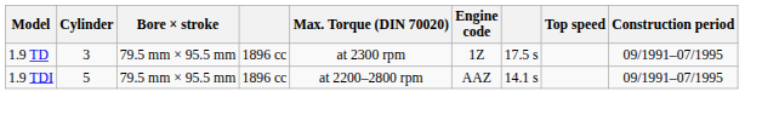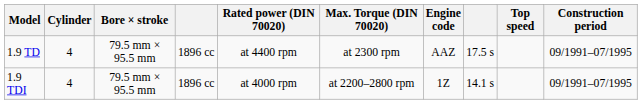 <table class="wikitable" style="text-align: center;">
 <tr>
 <th>Model</th>
 <th>Cylinder</th>
 <th>Bore × stroke</th>
 <th></th>
+<th>Rated power (DIN 70020)</th>
 <th>Max. Torque (DIN 70020)</th>
 <th>Engine<br>code</th>
 <th></th>
 <th>Top speed</th>
 <th>Construction period</th>
 </tr>
 <tr>
 <td style="text-align: left;">1.9 <a href='#'>TD</a></td>
-<td>3</td>
+<td>4</td>
 <td>79.5 mm × 95.5 mm</td>
 <td>1896 cc</td>
+<td> at 4400 rpm</td>
 <td> at 2300 rpm</td>
-<td>1Z</td>
+<td>AAZ</td>
 <td>17.5 s</td>
 <td></td>
 <td>09/1991–07/1995</td>
 </tr>
 <tr>
 <td style="text-align: left;">1.9 <a href='#'>TDI</a></td>
-<td>5</td>
+<td>4</td>
 <td>79.5 mm × 95.5 mm</td>
 <td>1896 cc</td>
+<td> at 4000 rpm</td>
 <td> at 2200–2800 rpm</td>
-<td>AAZ</td>
+<td>1Z</td>
 <td>14.1 s</td>
 <td></td>
 <td>09/1991–07/1995</td>
 </tr>
 </table>
